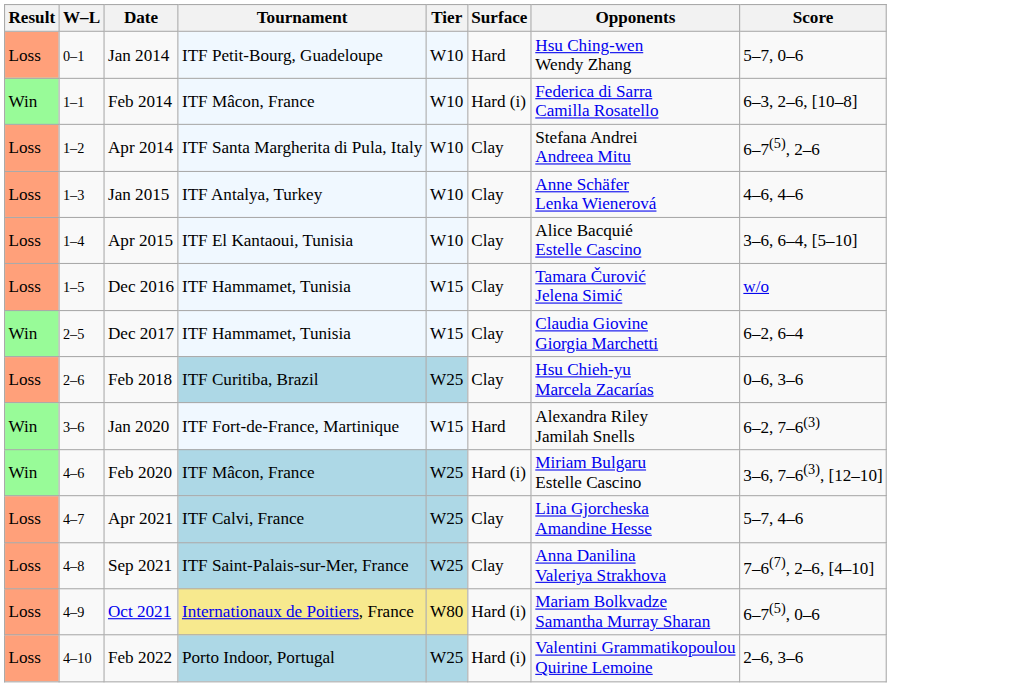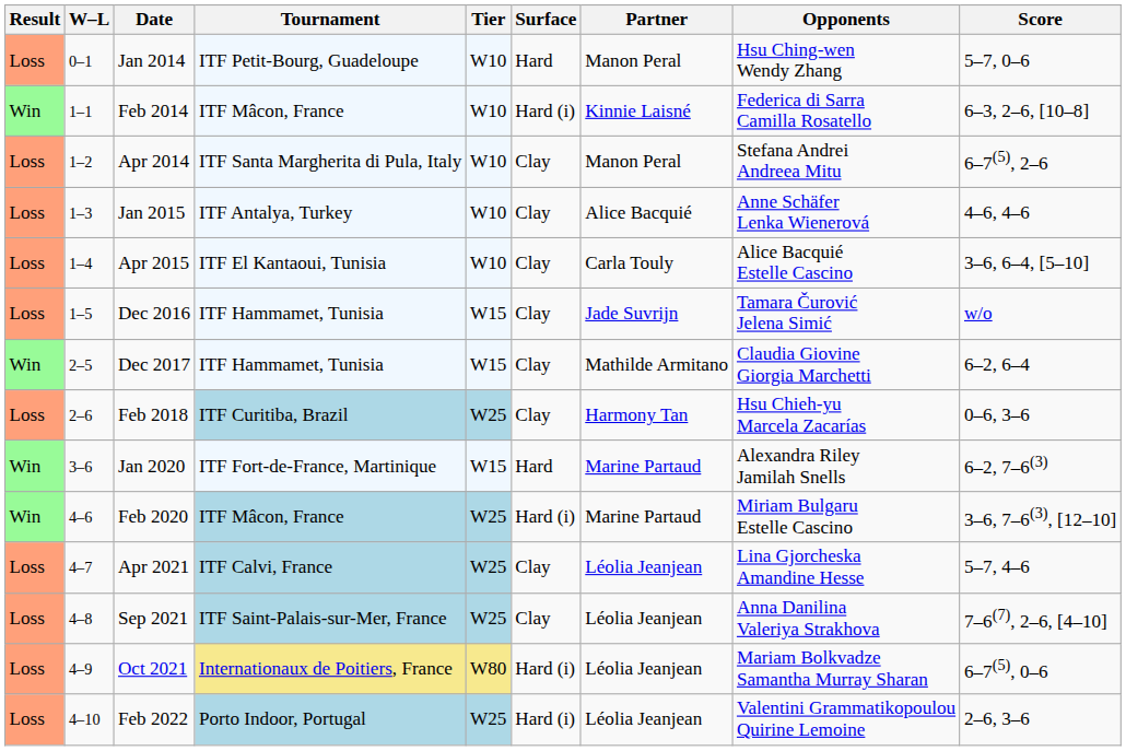 <table class="sortable wikitable">
 <tr>
 <th>Result</th>
 <th class="unsortable">W–L</th>
 <th>Date</th>
 <th>Tournament</th>
 <th>Tier</th>
 <th>Surface</th>
+<th>Partner</th>
 <th>Opponents</th>
 <th class="unsortable">Score</th>
 </tr>
 <tr>
 <td style="background:#ffa07a;">Loss</td>
 <td><small>0–1</small></td>
 <td>Jan 2014</td>
 <td style="background:#f0f8ff;">ITF Petit-Bourg, Guadeloupe</td>
 <td style="background:#f0f8ff;">W10</td>
 <td>Hard</td>
+<td> Manon Peral</td>
 <td> <a href='#'>Hsu Ching-wen</a> <br>  Wendy Zhang</td>
 <td>5–7, 0–6</td>
 </tr>
 <tr>
 <td bgcolor="98FB98">Win</td>
 <td><small>1–1</small></td>
 <td>Feb 2014</td>
 <td style="background:#f0f8ff;">ITF Mâcon, France</td>
 <td style="background:#f0f8ff;">W10</td>
 <td>Hard (i)</td>
+<td> <a href='#'>Kinnie Laisné</a></td>
 <td> <a href='#'>Federica di Sarra</a> <br>  <a href='#'>Camilla Rosatello</a></td>
 <td>6–3, 2–6, [10–8]</td>
 </tr>
 <tr>
 <td style="background:#ffa07a;">Loss</td>
 <td><small>1–2</small></td>
 <td>Apr 2014</td>
 <td style="background:#f0f8ff;">ITF Santa Margherita di Pula, Italy</td>
 <td style="background:#f0f8ff;">W10</td>
 <td>Clay</td>
+<td> Manon Peral</td>
 <td> Stefana Andrei <br>  <a href='#'>Andreea Mitu</a></td>
 <td>6–7<sup>(5)</sup>, 2–6</td>
 </tr>
 <tr>
 <td style="background:#ffa07a;">Loss</td>
 <td><small>1–3</small></td>
 <td>Jan 2015</td>
 <td style="background:#f0f8ff;">ITF Antalya, Turkey</td>
 <td style="background:#f0f8ff;">W10</td>
 <td>Clay</td>
+<td> Alice Bacquié</td>
 <td> <a href='#'>Anne Schäfer</a> <br>  <a href='#'>Lenka Wienerová</a></td>
 <td>4–6, 4–6</td>
 </tr>
 <tr>
 <td style="background:#ffa07a;">Loss</td>
 <td><small>1–4</small></td>
 <td>Apr 2015</td>
 <td style="background:#f0f8ff;">ITF El Kantaoui, Tunisia</td>
 <td style="background:#f0f8ff;">W10</td>
 <td>Clay</td>
+<td> Carla Touly</td>
 <td> Alice Bacquié <br>  <a href='#'>Estelle Cascino</a></td>
 <td>3–6, 6–4, [5–10]</td>
 </tr>
 <tr>
 <td style="background:#ffa07a;">Loss</td>
 <td><small>1–5</small></td>
 <td>Dec 2016</td>
 <td style="background:#f0f8ff;">ITF Hammamet, Tunisia</td>
 <td style="background:#f0f8ff;">W15</td>
 <td>Clay</td>
+<td> <a href='#'>Jade Suvrijn</a></td>
 <td> <a href='#'>Tamara Čurović</a> <br>  <a href='#'>Jelena Simić</a></td>
 <td><a href='#'>w/o</a></td>
 </tr>
 <tr>
 <td bgcolor="98FB98">Win</td>
 <td><small>2–5</small></td>
 <td>Dec 2017</td>
 <td style="background:#f0f8ff;">ITF Hammamet, Tunisia</td>
 <td style="background:#f0f8ff;">W15</td>
 <td>Clay</td>
+<td> Mathilde Armitano</td>
 <td> <a href='#'>Claudia Giovine</a> <br>  <a href='#'>Giorgia Marchetti</a></td>
 <td>6–2, 6–4</td>
 </tr>
 <tr>
 <td style="background:#ffa07a;">Loss</td>
 <td><small>2–6</small></td>
 <td>Feb 2018</td>
 <td style="background:lightblue;">ITF Curitiba, Brazil</td>
 <td style="background:lightblue;">W25</td>
 <td>Clay</td>
+<td> <a href='#'>Harmony Tan</a></td>
 <td> <a href='#'>Hsu Chieh-yu</a> <br>  <a href='#'>Marcela Zacarías</a></td>
 <td>0–6, 3–6</td>
 </tr>
 <tr>
 <td style="background:#98FB98;">Win</td>
 <td><small>3–6</small></td>
 <td>Jan 2020</td>
 <td style="background:#f0f8ff;">ITF Fort-de-France, Martinique</td>
 <td style="background:#f0f8ff;">W15</td>
 <td>Hard</td>
+<td> <a href='#'>Marine Partaud</a></td>
 <td> Alexandra Riley <br>  Jamilah Snells</td>
 <td>6–2, 7–6<sup>(3)</sup></td>
 </tr>
 <tr>
 <td style="background:#98fb98;">Win</td>
 <td><small>4–6</small></td>
 <td>Feb 2020</td>
 <td style="background:lightblue;">ITF Mâcon, France</td>
 <td style="background:lightblue;">W25</td>
 <td>Hard (i)</td>
+<td> Marine Partaud</td>
 <td> <a href='#'>Miriam Bulgaru</a> <br>  Estelle Cascino</td>
 <td>3–6, 7–6<sup>(3)</sup>, [12–10]</td>
 </tr>
 <tr>
 <td style="background:#ffa07a;">Loss</td>
 <td><small>4–7</small></td>
 <td>Apr 2021</td>
 <td style="background:lightblue;">ITF Calvi, France</td>
 <td style="background:lightblue;">W25</td>
 <td>Clay</td>
+<td> <a href='#'>Léolia Jeanjean</a></td>
 <td> <a href='#'>Lina Gjorcheska</a> <br>  <a href='#'>Amandine Hesse</a></td>
 <td>5–7, 4–6</td>
 </tr>
 <tr>
 <td style="background:#ffa07a;">Loss</td>
 <td><small>4–8</small></td>
 <td>Sep 2021</td>
 <td style="background:lightblue;">ITF Saint-Palais-sur-Mer, France</td>
 <td style="background:lightblue;">W25</td>
 <td>Clay</td>
+<td> Léolia Jeanjean</td>
 <td> <a href='#'>Anna Danilina</a> <br>  <a href='#'>Valeriya Strakhova</a></td>
 <td>7–6<sup>(7)</sup>, 2–6, [4–10]</td>
 </tr>
 <tr>
 <td style="background:#ffa07a;">Loss</td>
 <td><small>4–9</small></td>
 <td><a href='#'>Oct 2021</a></td>
 <td style="background:#f7e98e;"><a href='#'>Internationaux de Poitiers</a>, France</td>
 <td style="background:#f7e98e;">W80</td>
 <td>Hard (i)</td>
+<td> Léolia Jeanjean</td>
 <td> <a href='#'>Mariam Bolkvadze</a> <br>  <a href='#'>Samantha Murray Sharan</a></td>
 <td>6–7<sup>(5)</sup>, 0–6</td>
 </tr>
 <tr>
 <td style="background:#ffa07a;">Loss</td>
 <td><small>4–10</small></td>
 <td>Feb 2022</td>
 <td style="background:lightblue;">Porto Indoor, Portugal</td>
 <td style="background:lightblue;">W25</td>
 <td>Hard (i)</td>
+<td> Léolia Jeanjean</td>
 <td> <a href='#'>Valentini Grammatikopoulou</a> <br>  <a href='#'>Quirine Lemoine</a></td>
 <td>2–6, 3–6</td>
 </tr>
 </table>
